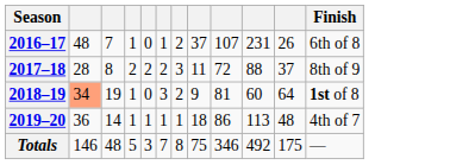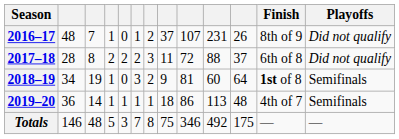 <table class="wikitable">
 <tr style="font-weight:bold; background-color:#dddddd;" |>
 <th>Season</th>
 <th></th>
 <th></th>
 <th></th>
 <th></th>
 <th></th>
 <th></th>
 <th></th>
 <th></th>
 <th></th>
 <th></th>
 <th>Finish</th>
+<th>Playoffs</th>
 </tr>
 <tr>
 <th><a href='#'>2016–17</a></th>
 <td>48</td>
 <td>7</td>
 <td>1</td>
 <td>0</td>
 <td>1</td>
 <td>2</td>
 <td>37</td>
 <td>107</td>
 <td>231</td>
 <td>26</td>
-<td>6th of 8</td>
+<td>8th of 9</td>
+<td><em>Did not qualify</em></td>
 </tr>
 <tr>
 <th><a href='#'>2017–18</a></th>
 <td>28</td>
 <td>8</td>
 <td>2</td>
 <td>2</td>
 <td>2</td>
 <td>3</td>
 <td>11</td>
 <td>72</td>
 <td>88</td>
 <td>37</td>
-<td>8th of 9</td>
+<td>6th of 8</td>
+<td><em>Did not qualify</em></td>
 </tr>
 <tr>
 <th><a href='#'>2018–19</a></th>
-<td style="background: lightsalmon;">34</td>
+<td>34</td>
 <td>19</td>
 <td>1</td>
 <td>0</td>
 <td>3</td>
 <td>2</td>
 <td>9</td>
 <td>81</td>
 <td>60</td>
 <td>64</td>
 <td><strong>1st</strong> of 8</td>
+<td>Semifinals</td>
 </tr>
 <tr>
 <th><a href='#'>2019–20</a></th>
 <td>36</td>
 <td>14</td>
 <td>1</td>
 <td>1</td>
 <td>1</td>
 <td>1</td>
 <td>18</td>
 <td>86</td>
 <td>113</td>
 <td>48</td>
 <td>4th of 7</td>
+<td>Semifinals</td>
 </tr>
 <tr>
 <th><em>Totals</em></th>
 <td>146</td>
 <td>48</td>
 <td>5</td>
 <td>3</td>
 <td>7</td>
 <td>8</td>
 <td>75</td>
 <td>346</td>
 <td>492</td>
 <td>175</td>
 <td>—</td>
+<td>—</td>
 </tr>
 </table>
